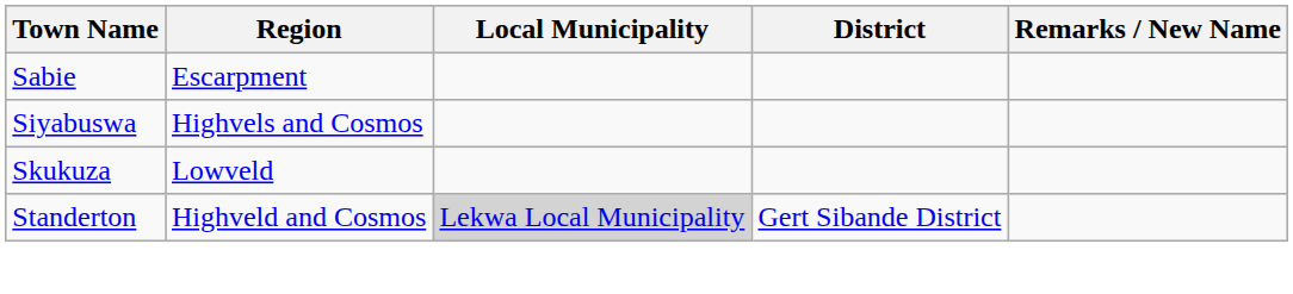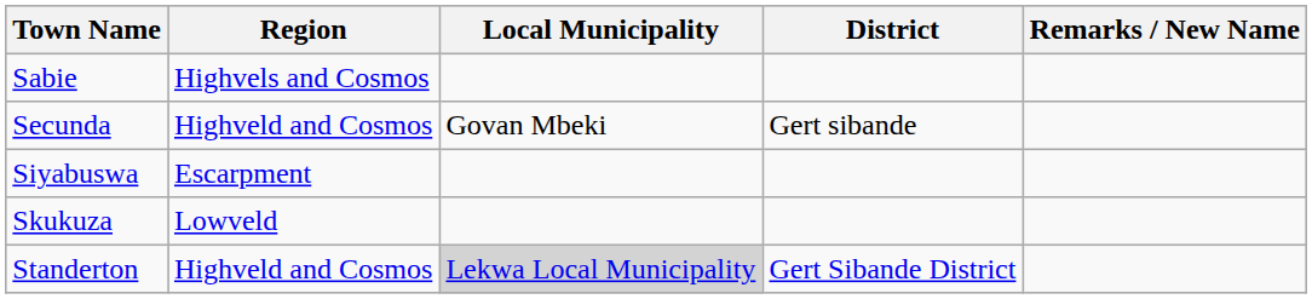 <table class="wikitable sortable" style="font-size: 95%;">
 <tr>
 <th>Town Name</th>
 <th>Region</th>
 <th>Local Municipality</th>
 <th>District</th>
 <th>Remarks / New Name</th>
 </tr>
 <tr>
 <td><a href='#'>Sabie</a></td>
-<td><a href='#'>Escarpment</a></td>
+<td><a href='#'>Highvels and Cosmos</a></td>
 <td></td>
 <td></td>
 <td></td>
 </tr>
 <tr>
+<td><a href='#'>Secunda</a></td>
+<td><a href='#'>Highveld and Cosmos</a></td>
+<td>Govan Mbeki</td>
+<td>Gert sibande</td>
+<td></td>
+</tr>
+<tr>
 <td><a href='#'>Siyabuswa</a></td>
-<td><a href='#'>Highvels and Cosmos</a></td>
+<td><a href='#'>Escarpment</a></td>
 <td></td>
 <td></td>
 <td></td>
 </tr>
 <tr>
 <td><a href='#'>Skukuza</a></td>
 <td><a href='#'>Lowveld</a></td>
 <td></td>
 <td></td>
 <td></td>
 </tr>
 <tr>
 <td><a href='#'>Standerton</a></td>
 <td><a href='#'>Highveld and Cosmos</a></td>
 <td style="background: lightgrey;"><a href='#'>Lekwa Local Municipality</a></td>
 <td><a href='#'>Gert Sibande District</a></td>
 </tr>
 </table>
